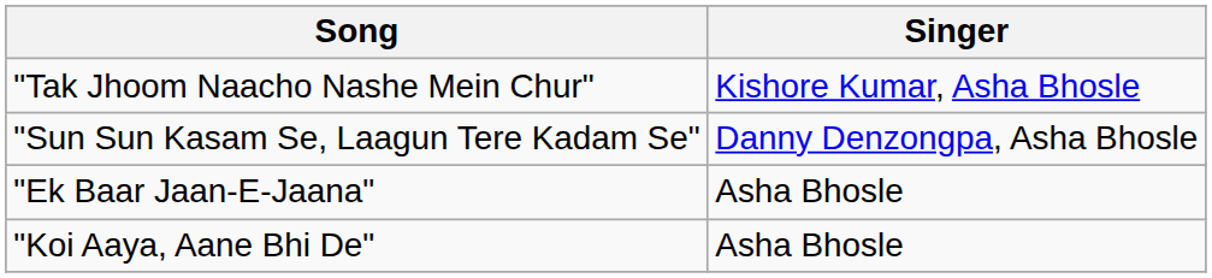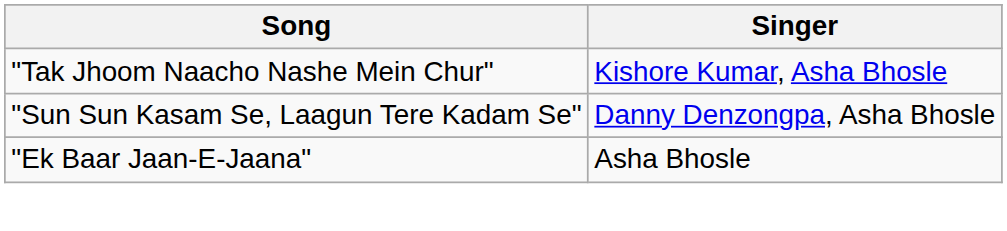 <table class="wikitable">
 <tr>
 <th>Song</th>
 <th>Singer</th>
 </tr>
 <tr>
 <td>"Tak Jhoom Naacho Nashe Mein Chur"</td>
 <td><a href='#'>Kishore Kumar</a>, <a href='#'>Asha Bhosle</a></td>
 </tr>
 <tr>
 <td>"Sun Sun Kasam Se, Laagun Tere Kadam Se"</td>
 <td><a href='#'>Danny Denzongpa</a>, Asha Bhosle</td>
 </tr>
 <tr>
 <td>"Ek Baar Jaan-E-Jaana"</td>
 <td>Asha Bhosle</td>
 </tr>
-<tr>
-<td>"Koi Aaya, Aane Bhi De"</td>
-<td>Asha Bhosle</td>
-</tr>
 </table>
